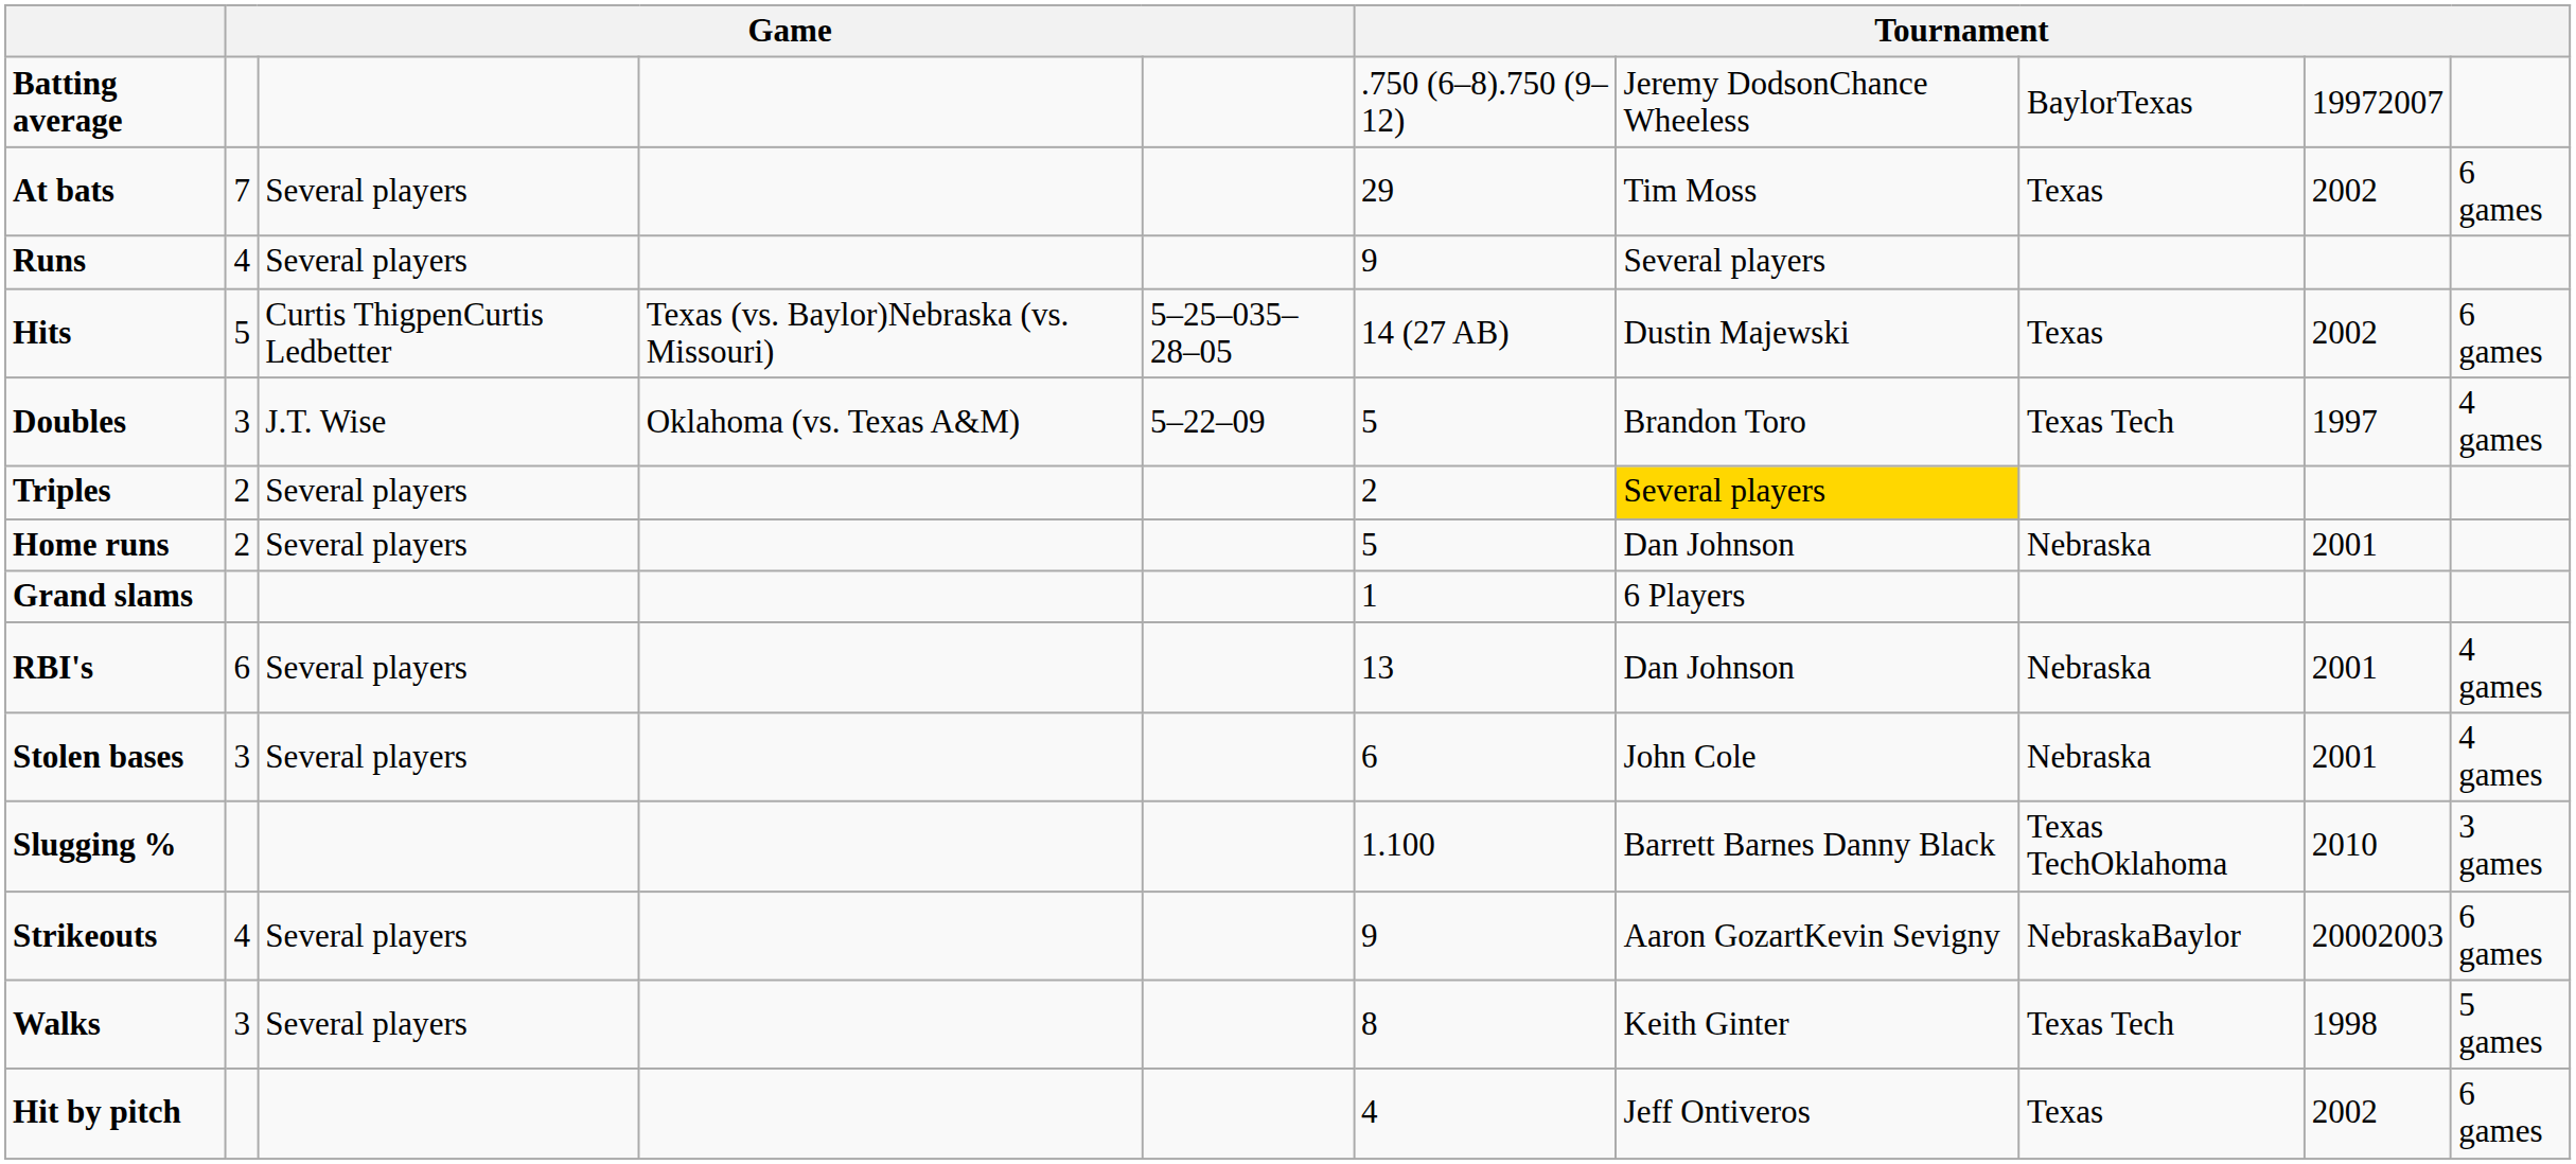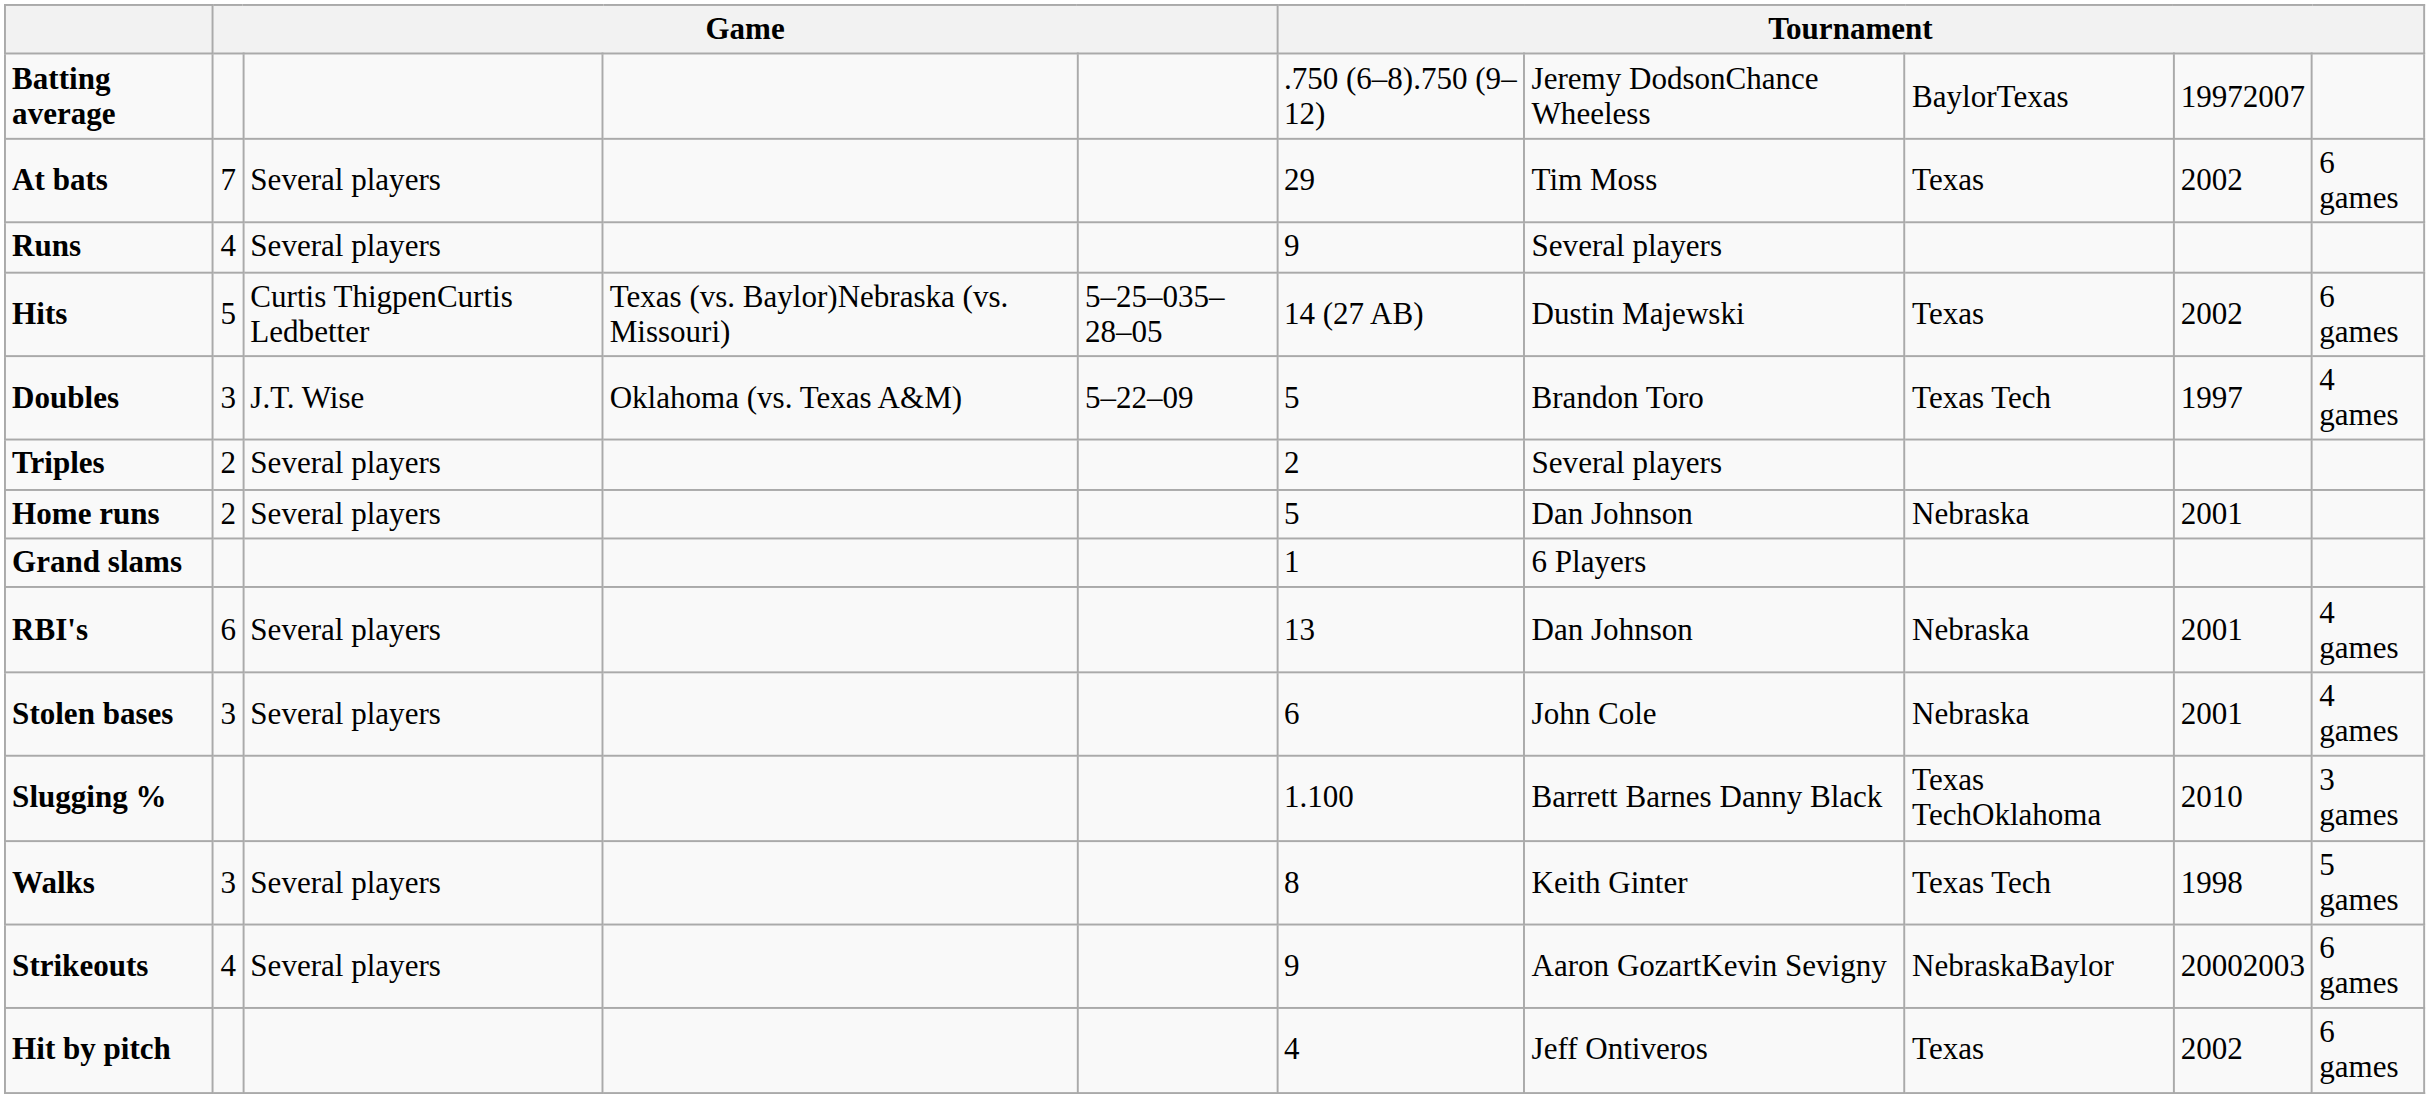 <table class="wikitable">
 <tr align="center">
 <th></th>
 <th colspan="4"><strong>Game</strong></th>
 <th colspan="5"><strong>Tournament</strong></th>
 </tr>
 <tr>
 <td><strong>Batting average</strong></td>
 <td></td>
 <td></td>
 <td></td>
 <td></td>
 <td>.750 (6–8).750 (9–12)</td>
 <td>Jeremy DodsonChance Wheeless</td>
 <td>BaylorTexas</td>
 <td>19972007</td>
 </tr>
 <tr>
 <td><strong>At bats</strong></td>
 <td>7</td>
 <td>Several players</td>
 <td></td>
 <td></td>
 <td>29</td>
 <td>Tim Moss</td>
 <td>Texas</td>
 <td>2002</td>
 <td>6 games</td>
 </tr>
 <tr>
 <td><strong>Runs</strong></td>
 <td>4</td>
 <td>Several players</td>
 <td></td>
 <td></td>
 <td>9</td>
 <td>Several players</td>
 <td></td>
 <td></td>
 </tr>
 <tr>
 <td><strong>Hits</strong></td>
 <td>5</td>
 <td>Curtis ThigpenCurtis Ledbetter</td>
 <td>Texas (vs. Baylor)Nebraska (vs. Missouri)</td>
 <td>5–25–035–28–05</td>
 <td>14 (27 AB)</td>
 <td>Dustin Majewski</td>
 <td>Texas</td>
 <td>2002</td>
 <td>6 games</td>
 </tr>
 <tr>
 <td><strong>Doubles</strong></td>
 <td>3</td>
 <td>J.T. Wise</td>
 <td>Oklahoma (vs. Texas A&M)</td>
 <td>5–22–09</td>
 <td>5</td>
 <td>Brandon Toro</td>
 <td>Texas Tech</td>
 <td>1997</td>
 <td>4 games</td>
 </tr>
 <tr>
 <td><strong>Triples</strong></td>
 <td>2</td>
 <td>Several players</td>
 <td></td>
 <td></td>
 <td>2</td>
-<td style="background: gold;">Several players</td>
+<td>Several players</td>
 <td></td>
 <td></td>
 <td></td>
 </tr>
 <tr>
 <td><strong>Home runs</strong></td>
 <td>2</td>
 <td>Several players</td>
 <td></td>
 <td></td>
 <td>5</td>
 <td>Dan Johnson</td>
 <td>Nebraska</td>
 <td>2001</td>
 <td></td>
 </tr>
 <tr>
 <td><strong>Grand slams</strong></td>
 <td></td>
 <td></td>
 <td></td>
 <td></td>
 <td>1</td>
 <td>6 Players</td>
 <td></td>
 <td></td>
 <td></td>
 </tr>
 <tr>
 <td><strong>RBI's</strong></td>
 <td>6</td>
 <td>Several players</td>
 <td></td>
 <td></td>
 <td>13</td>
 <td>Dan Johnson</td>
 <td>Nebraska</td>
 <td>2001</td>
 <td>4 games</td>
 </tr>
 <tr>
 <td><strong>Stolen bases</strong></td>
 <td>3</td>
 <td>Several players</td>
 <td></td>
 <td></td>
 <td>6</td>
 <td>John Cole</td>
 <td>Nebraska</td>
 <td>2001</td>
 <td>4 games</td>
 </tr>
 <tr>
 <td><strong>Slugging %</strong></td>
 <td></td>
 <td></td>
 <td></td>
 <td></td>
 <td>1.100</td>
 <td>Barrett Barnes  Danny Black</td>
 <td>Texas TechOklahoma</td>
 <td>2010</td>
 <td>3 games</td>
 </tr>
 <tr>
+<td><strong>Walks</strong></td>
+<td>3</td>
+<td>Several players</td>
+<td></td>
+<td></td>
+<td>8</td>
+<td>Keith Ginter</td>
+<td>Texas Tech</td>
+<td>1998</td>
+<td>5 games</td>
+</tr>
+<tr>
 <td><strong>Strikeouts</strong></td>
 <td>4</td>
 <td>Several players</td>
 <td></td>
 <td></td>
 <td>9</td>
 <td>Aaron GozartKevin Sevigny</td>
 <td>NebraskaBaylor</td>
 <td>20002003</td>
 <td>6 games</td>
-</tr>
-<tr>
-<td><strong>Walks</strong></td>
-<td>3</td>
-<td>Several players</td>
-<td></td>
-<td></td>
-<td>8</td>
-<td>Keith Ginter</td>
-<td>Texas Tech</td>
-<td>1998</td>
-<td>5 games</td>
 </tr>
 <tr>
 <td><strong>Hit by pitch</strong></td>
 <td></td>
 <td></td>
 <td></td>
 <td></td>
 <td>4</td>
 <td>Jeff Ontiveros</td>
 <td>Texas</td>
 <td>2002</td>
 <td>6 games</td>
 </tr>
 <tr>
 </tr>
 </table>
